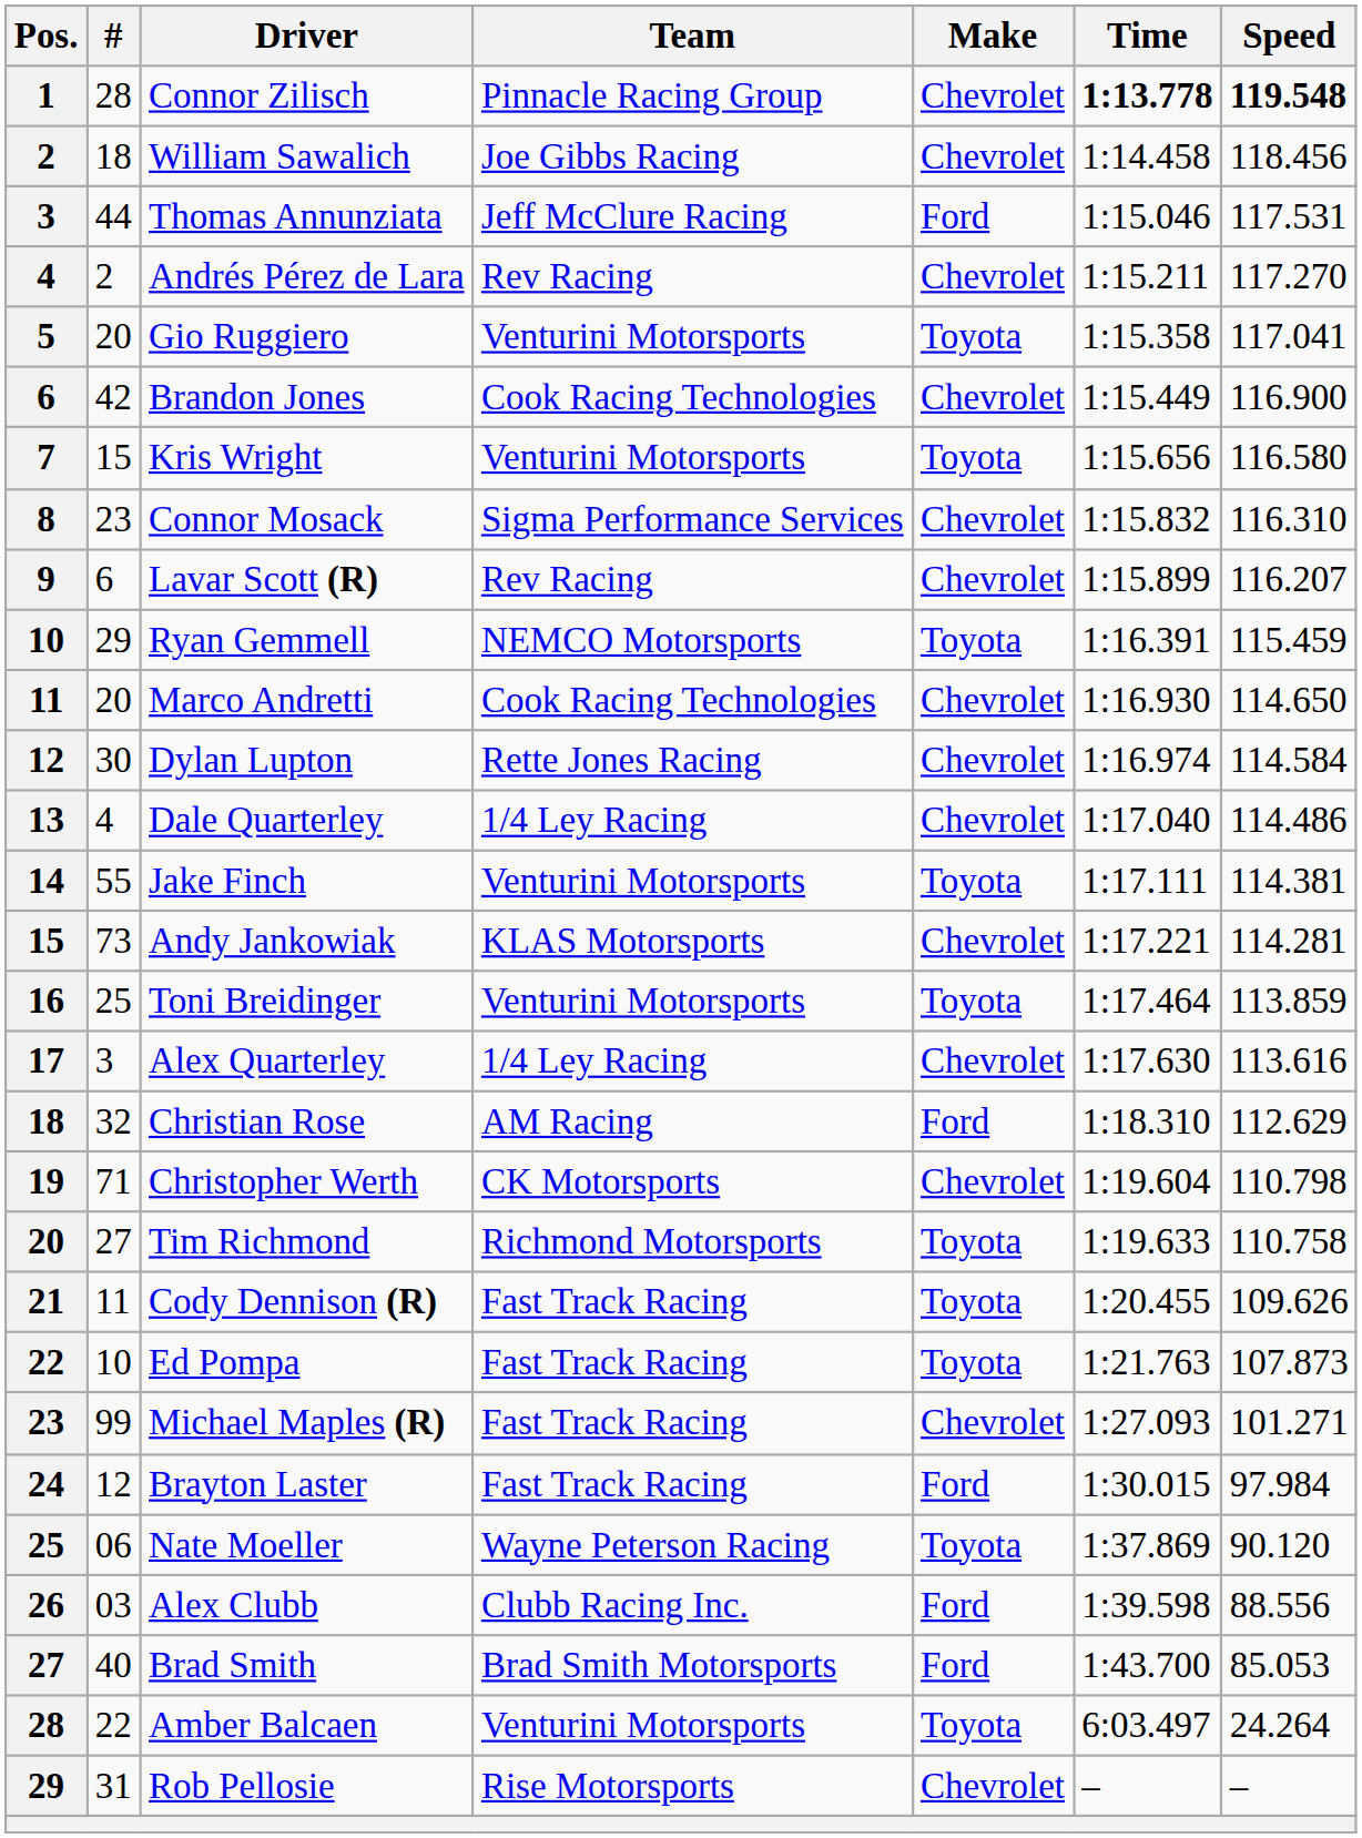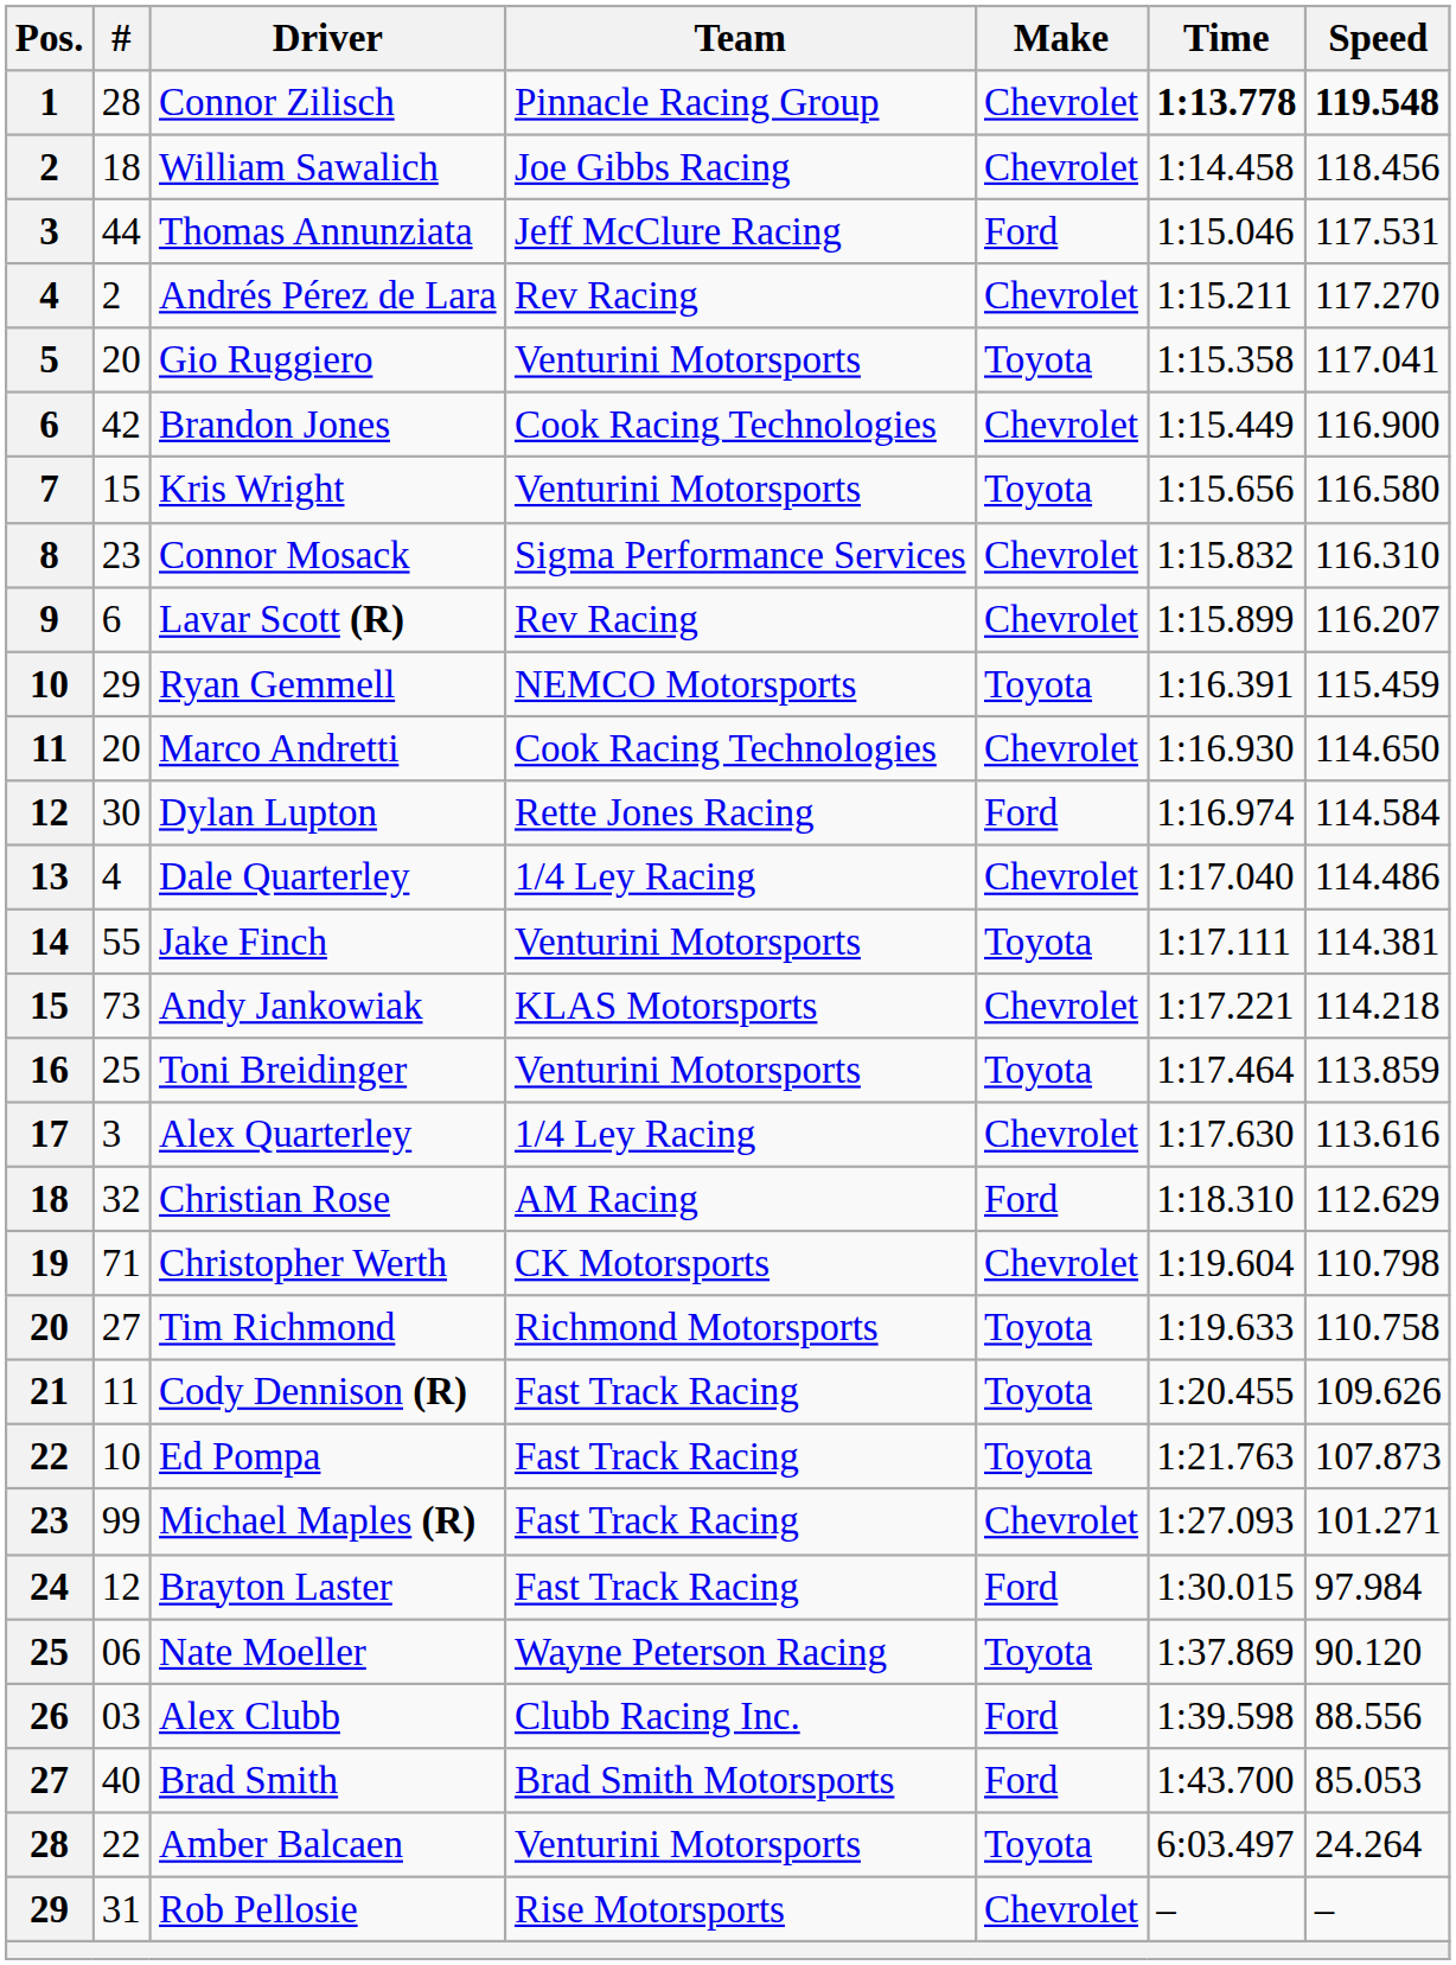 <table class="wikitable" style="font-size:95%">
 <tr>
 <th>Pos.</th>
 <th>#</th>
 <th>Driver</th>
 <th>Team</th>
 <th>Make</th>
 <th>Time</th>
 <th>Speed</th>
 </tr>
 <tr>
 <th>1</th>
 <td>28</td>
 <td><a href='#'>Connor Zilisch</a></td>
 <td><a href='#'>Pinnacle Racing Group</a></td>
 <td><a href='#'>Chevrolet</a></td>
 <td><strong>1:13.778</strong></td>
 <td><strong>119.548</strong></td>
 </tr>
 <tr>
 <th>2</th>
 <td>18</td>
 <td><a href='#'>William Sawalich</a></td>
 <td><a href='#'>Joe Gibbs Racing</a></td>
 <td><a href='#'>Chevrolet</a></td>
 <td>1:14.458</td>
 <td>118.456</td>
 </tr>
 <tr>
 <th>3</th>
 <td>44</td>
 <td><a href='#'>Thomas Annunziata</a></td>
 <td><a href='#'>Jeff McClure Racing</a></td>
 <td><a href='#'>Ford</a></td>
 <td>1:15.046</td>
 <td>117.531</td>
 </tr>
 <tr>
 <th>4</th>
 <td>2</td>
 <td><a href='#'>Andrés Pérez de Lara</a></td>
 <td><a href='#'>Rev Racing</a></td>
 <td><a href='#'>Chevrolet</a></td>
 <td>1:15.211</td>
 <td>117.270</td>
 </tr>
 <tr>
 <th>5</th>
 <td>20</td>
 <td><a href='#'>Gio Ruggiero</a></td>
 <td><a href='#'>Venturini Motorsports</a></td>
 <td><a href='#'>Toyota</a></td>
 <td>1:15.358</td>
 <td>117.041</td>
 </tr>
 <tr>
 <th>6</th>
 <td>42</td>
 <td><a href='#'>Brandon Jones</a></td>
 <td><a href='#'>Cook Racing Technologies</a></td>
 <td><a href='#'>Chevrolet</a></td>
 <td>1:15.449</td>
 <td>116.900</td>
 </tr>
 <tr>
 <th>7</th>
 <td>15</td>
 <td><a href='#'>Kris Wright</a></td>
 <td><a href='#'>Venturini Motorsports</a></td>
 <td><a href='#'>Toyota</a></td>
 <td>1:15.656</td>
 <td>116.580</td>
 </tr>
 <tr>
 <th>8</th>
 <td>23</td>
 <td><a href='#'>Connor Mosack</a></td>
 <td><a href='#'>Sigma Performance Services</a></td>
 <td><a href='#'>Chevrolet</a></td>
 <td>1:15.832</td>
 <td>116.310</td>
 </tr>
 <tr>
 <th>9</th>
 <td>6</td>
 <td><a href='#'>Lavar Scott</a> <strong>(R)</strong></td>
 <td><a href='#'>Rev Racing</a></td>
 <td><a href='#'>Chevrolet</a></td>
 <td>1:15.899</td>
 <td>116.207</td>
 </tr>
 <tr>
 <th>10</th>
 <td>29</td>
 <td><a href='#'>Ryan Gemmell</a></td>
 <td><a href='#'>NEMCO Motorsports</a></td>
 <td><a href='#'>Toyota</a></td>
 <td>1:16.391</td>
 <td>115.459</td>
 </tr>
 <tr>
 <th>11</th>
 <td>20</td>
 <td><a href='#'>Marco Andretti</a></td>
 <td><a href='#'>Cook Racing Technologies</a></td>
 <td><a href='#'>Chevrolet</a></td>
 <td>1:16.930</td>
 <td>114.650</td>
 </tr>
 <tr>
 <th>12</th>
 <td>30</td>
 <td><a href='#'>Dylan Lupton</a></td>
 <td><a href='#'>Rette Jones Racing</a></td>
-<td><a href='#'>Chevrolet</a></td>
+<td><a href='#'>Ford</a></td>
 <td>1:16.974</td>
 <td>114.584</td>
 </tr>
 <tr>
 <th>13</th>
 <td>4</td>
 <td><a href='#'>Dale Quarterley</a></td>
 <td><a href='#'>1/4 Ley Racing</a></td>
 <td><a href='#'>Chevrolet</a></td>
 <td>1:17.040</td>
 <td>114.486</td>
 </tr>
 <tr>
 <th>14</th>
 <td>55</td>
 <td><a href='#'>Jake Finch</a></td>
 <td><a href='#'>Venturini Motorsports</a></td>
 <td><a href='#'>Toyota</a></td>
 <td>1:17.111</td>
 <td>114.381</td>
 </tr>
 <tr>
 <th>15</th>
 <td>73</td>
 <td><a href='#'>Andy Jankowiak</a></td>
 <td><a href='#'>KLAS Motorsports</a></td>
 <td><a href='#'>Chevrolet</a></td>
 <td>1:17.221</td>
-<td>114.281</td>
+<td>114.218</td>
 </tr>
 <tr>
 <th>16</th>
 <td>25</td>
 <td><a href='#'>Toni Breidinger</a></td>
 <td><a href='#'>Venturini Motorsports</a></td>
 <td><a href='#'>Toyota</a></td>
 <td>1:17.464</td>
 <td>113.859</td>
 </tr>
 <tr>
 <th>17</th>
 <td>3</td>
 <td><a href='#'>Alex Quarterley</a></td>
 <td><a href='#'>1/4 Ley Racing</a></td>
 <td><a href='#'>Chevrolet</a></td>
 <td>1:17.630</td>
 <td>113.616</td>
 </tr>
 <tr>
 <th>18</th>
 <td>32</td>
 <td><a href='#'>Christian Rose</a></td>
 <td><a href='#'>AM Racing</a></td>
 <td><a href='#'>Ford</a></td>
 <td>1:18.310</td>
 <td>112.629</td>
 </tr>
 <tr>
 <th>19</th>
 <td>71</td>
 <td><a href='#'>Christopher Werth</a></td>
 <td><a href='#'>CK Motorsports</a></td>
 <td><a href='#'>Chevrolet</a></td>
 <td>1:19.604</td>
 <td>110.798</td>
 </tr>
 <tr>
 <th>20</th>
 <td>27</td>
 <td><a href='#'>Tim Richmond</a></td>
 <td><a href='#'>Richmond Motorsports</a></td>
 <td><a href='#'>Toyota</a></td>
 <td>1:19.633</td>
 <td>110.758</td>
 </tr>
 <tr>
 <th>21</th>
 <td>11</td>
 <td><a href='#'>Cody Dennison</a> <strong>(R)</strong></td>
 <td><a href='#'>Fast Track Racing</a></td>
 <td><a href='#'>Toyota</a></td>
 <td>1:20.455</td>
 <td>109.626</td>
 </tr>
 <tr>
 <th>22</th>
 <td>10</td>
 <td><a href='#'>Ed Pompa</a></td>
 <td><a href='#'>Fast Track Racing</a></td>
 <td><a href='#'>Toyota</a></td>
 <td>1:21.763</td>
 <td>107.873</td>
 </tr>
 <tr>
 <th>23</th>
 <td>99</td>
 <td><a href='#'>Michael Maples</a> <strong>(R)</strong></td>
 <td><a href='#'>Fast Track Racing</a></td>
 <td><a href='#'>Chevrolet</a></td>
 <td>1:27.093</td>
 <td>101.271</td>
 </tr>
 <tr>
 <th>24</th>
 <td>12</td>
 <td><a href='#'>Brayton Laster</a></td>
 <td><a href='#'>Fast Track Racing</a></td>
 <td><a href='#'>Ford</a></td>
 <td>1:30.015</td>
 <td>97.984</td>
 </tr>
 <tr>
 <th>25</th>
 <td>06</td>
 <td><a href='#'>Nate Moeller</a></td>
 <td><a href='#'>Wayne Peterson Racing</a></td>
 <td><a href='#'>Toyota</a></td>
 <td>1:37.869</td>
 <td>90.120</td>
 </tr>
 <tr>
 <th>26</th>
 <td>03</td>
 <td><a href='#'>Alex Clubb</a></td>
 <td><a href='#'>Clubb Racing Inc.</a></td>
 <td><a href='#'>Ford</a></td>
 <td>1:39.598</td>
 <td>88.556</td>
 </tr>
 <tr>
 <th>27</th>
 <td>40</td>
 <td><a href='#'>Brad Smith</a></td>
 <td><a href='#'>Brad Smith Motorsports</a></td>
 <td><a href='#'>Ford</a></td>
 <td>1:43.700</td>
 <td>85.053</td>
 </tr>
 <tr>
 <th>28</th>
 <td>22</td>
 <td><a href='#'>Amber Balcaen</a></td>
 <td><a href='#'>Venturini Motorsports</a></td>
 <td><a href='#'>Toyota</a></td>
 <td>6:03.497</td>
 <td>24.264</td>
 </tr>
 <tr>
 <th>29</th>
 <td>31</td>
 <td><a href='#'>Rob Pellosie</a></td>
 <td><a href='#'>Rise Motorsports</a></td>
 <td><a href='#'>Chevrolet</a></td>
 <td>–</td>
 <td>–</td>
 </tr>
 <tr>
 <th colspan="7"></th>
 </tr>
 </table>
